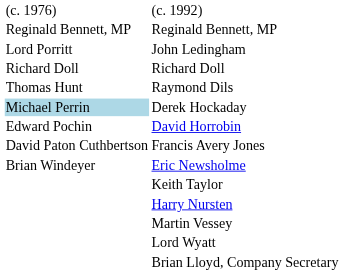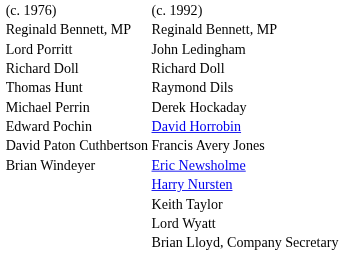 <table>
 <tr>
 <td>(c. 1976)</td>
 <td>(c. 1992)</td>
 </tr>
 <tr>
 <td>Reginald Bennett, MP</td>
 <td>Reginald Bennett, MP</td>
 </tr>
 <tr>
 <td>Lord Porritt</td>
 <td>John Ledingham</td>
 </tr>
 <tr>
 <td>Richard Doll</td>
 <td>Richard Doll</td>
 </tr>
 <tr>
 <td>Thomas Hunt</td>
 <td>Raymond Dils</td>
 </tr>
 <tr>
-<td style="background: lightblue;">Michael Perrin</td>
+<td>Michael Perrin</td>
 <td>Derek Hockaday</td>
 </tr>
 <tr>
 <td>Edward Pochin</td>
 <td><a href='#'>David Horrobin</a></td>
 </tr>
 <tr>
 <td>David Paton Cuthbertson</td>
 <td>Francis Avery Jones</td>
 </tr>
 <tr>
 <td>Brian Windeyer</td>
 <td><a href='#'>Eric Newsholme</a></td>
 </tr>
 <tr>
 <td></td>
-<td>Keith Taylor</td>
-</tr>
-<tr>
-<td></td>
 <td><a href='#'>Harry Nursten</a></td>
 </tr>
 <tr>
 <td></td>
-<td>Martin Vessey</td>
+<td>Keith Taylor</td>
 </tr>
 <tr>
 <td></td>
 <td>Lord Wyatt</td>
 </tr>
 <tr>
 <td></td>
 <td>Brian Lloyd, Company Secretary</td>
 </tr>
 </table>
